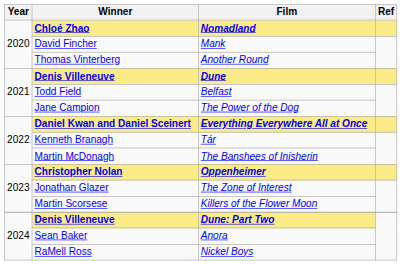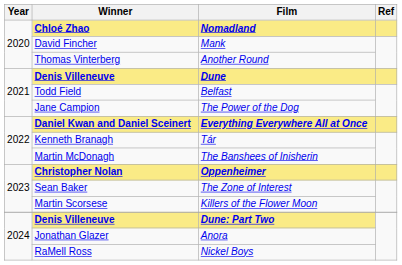 <table class="wikitable" width="100%" cellpadding="5">
 <tr>
 <th>Year</th>
 <th>Winner</th>
 <th>Film</th>
 <th>Ref</th>
 </tr>
 <tr>
 <td rowspan="3" style="text-align:center;">2020</td>
 <td style="background:#FAEB86;"><strong><a href='#'>Chloé Zhao</a></strong></td>
 <td style="background:#FAEB86;"><strong><em><a href='#'>Nomadland</a></em></strong></td>
 <td style="background:#FAEB86;"></td>
 </tr>
 <tr>
 <td><a href='#'>David Fincher</a></td>
 <td><em><a href='#'>Mank</a></em></td>
 <td rowspan="2"></td>
 </tr>
 <tr>
 <td><a href='#'>Thomas Vinterberg</a></td>
 <td><em><a href='#'>Another Round</a></em></td>
 </tr>
 <tr>
 <td rowspan="3" style="text-align:center;">2021</td>
 <td style="background:#FAEB86;"><strong><a href='#'>Denis Villeneuve</a></strong></td>
 <td style="background:#FAEB86;"><strong><em><a href='#'>Dune</a></em></strong></td>
 <td style="background:#FAEB86;"></td>
 </tr>
 <tr>
 <td><a href='#'>Todd Field</a></td>
 <td><em><a href='#'>Belfast</a></em></td>
 <td rowspan=2></td>
 </tr>
 <tr>
 <td><a href='#'>Jane Campion</a></td>
 <td><em><a href='#'>The Power of the Dog</a></em></td>
 </tr>
 <tr>
 <td rowspan="3" style="text-align:center;">2022</td>
 <td style="background:#FAEB86;"><strong><a href='#'>Daniel Kwan and Daniel Sceinert</a></strong></td>
 <td style="background:#FAEB86;"><strong><em><a href='#'>Everything Everywhere All at Once</a></em></strong></td>
 <td style="background:#FAEB86;"></td>
 </tr>
 <tr>
 <td><a href='#'>Kenneth Branagh</a></td>
 <td><em><a href='#'>Tár</a></em></td>
 <td rowspan=2></td>
 </tr>
 <tr>
 <td><a href='#'>Martin McDonagh</a></td>
 <td><em><a href='#'>The Banshees of Inisherin</a></em></td>
 </tr>
 <tr>
 <td rowspan="3" style="text-align:center;">2023</td>
 <td style="background:#FAEB86;"><strong><a href='#'>Christopher Nolan</a></strong></td>
 <td style="background:#FAEB86;"><strong><em><a href='#'>Oppenheimer</a></em></strong></td>
 <td style="background:#FAEB86;"></td>
 </tr>
 <tr>
-<td><a href='#'>Jonathan Glazer</a></td>
+<td><a href='#'>Sean Baker</a></td>
 <td><em><a href='#'>The Zone of Interest</a></em></td>
 <td rowspan=2></td>
 </tr>
 <tr>
 <td><a href='#'>Martin Scorsese</a></td>
 <td><em><a href='#'>Killers of the Flower Moon</a></em></td>
 </tr>
 <tr>
 </tr>
 <tr>
 <td rowspan="3" style="text-align:center;">2024</td>
 <td style="background:#FAEB86;"><strong><a href='#'>Denis Villeneuve</a></strong></td>
 <td style="background:#FAEB86;"><strong><em><a href='#'>Dune: Part Two</a></em></strong></td>
 <td rowspan="3"></td>
 </tr>
 <tr>
-<td><a href='#'>Sean Baker</a></td>
+<td><a href='#'>Jonathan Glazer</a></td>
 <td><em><a href='#'>Anora</a></em></td>
 </tr>
 <tr>
 <td><a href='#'>RaMell Ross</a></td>
 <td><em><a href='#'>Nickel Boys</a></em></td>
 </tr>
 </table>
